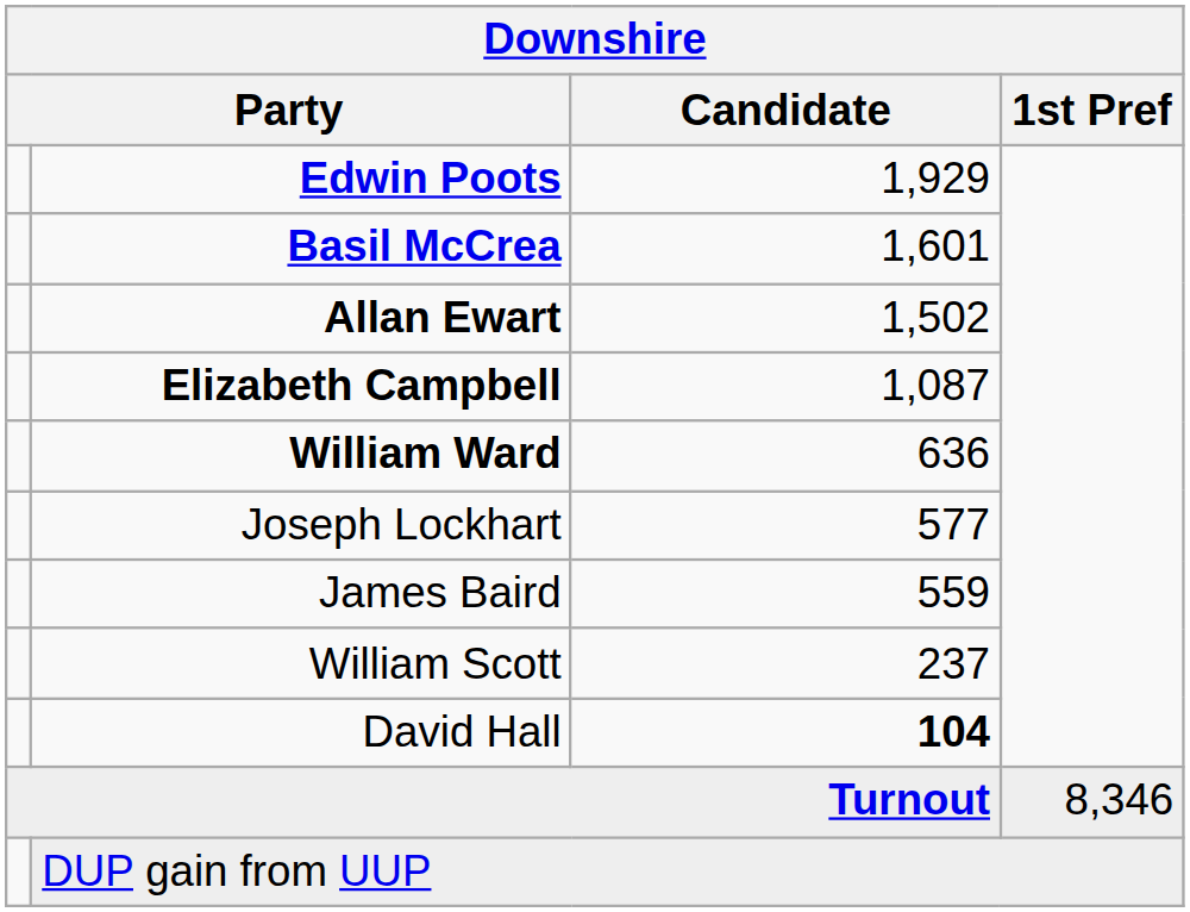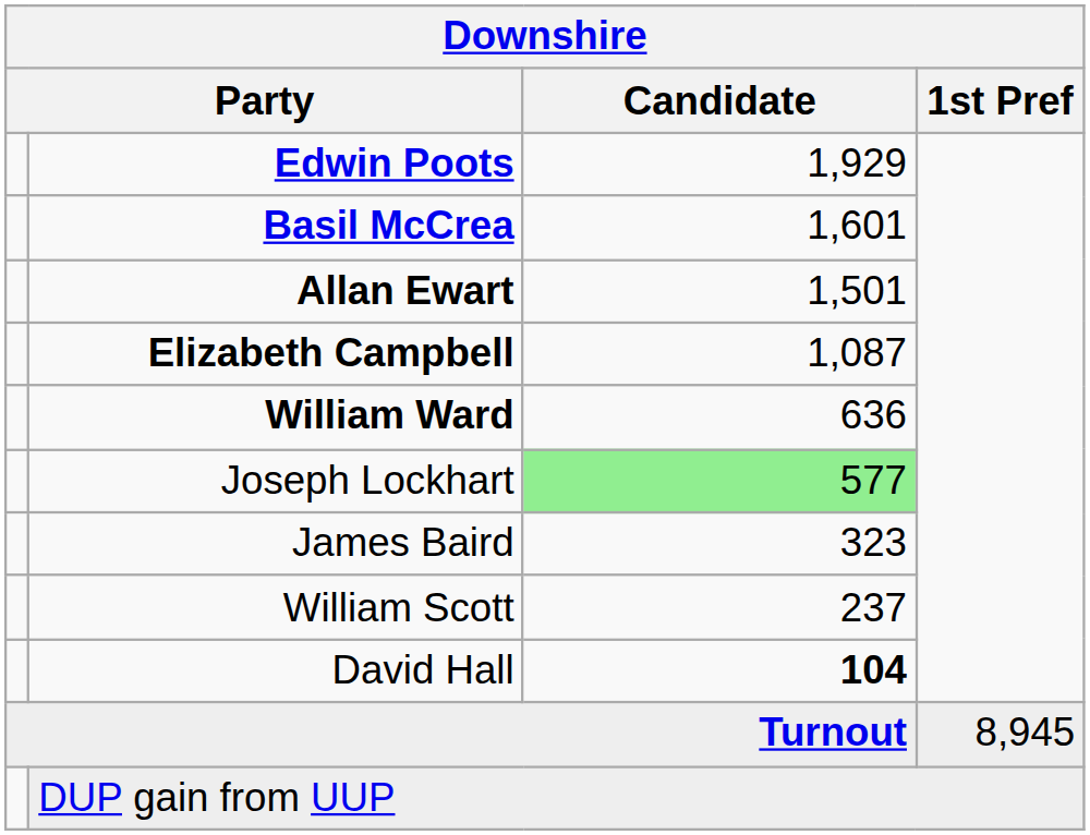 <table class="wikitable">
 <tr>
 <th colspan="4" align="center"><a href='#'>Downshire</a></th>
 </tr>
 <tr>
 <th colspan="2" align="center" width=200>Party</th>
 <th width=150>Candidate</th>
 <th width=60>1st Pref</th>
 </tr>
 <tr>
 <td></td>
 <td align="right"><strong><a href='#'>Edwin Poots</a></strong></td>
 <td align="right">1,929</td>
 </tr>
 <tr>
 <td></td>
 <td align="right"><strong><a href='#'>Basil McCrea</a></strong></td>
 <td align="right">1,601</td>
 </tr>
 <tr>
 <td></td>
 <td align="right"><strong>Allan Ewart</strong></td>
-<td align="right">1,502</td>
+<td align="right">1,501</td>
 </tr>
 <tr>
 <td></td>
 <td align="right"><strong>Elizabeth Campbell</strong></td>
 <td align="right">1,087</td>
 </tr>
 <tr>
 <td></td>
 <td align="right"><strong>William Ward</strong></td>
 <td align="right">636</td>
 </tr>
 <tr>
 <td></td>
 <td align="right">Joseph Lockhart</td>
-<td align="right">577</td>
+<td align="right" style="background: lightgreen;">577</td>
 </tr>
 <tr>
 <td></td>
 <td align="right">James Baird</td>
-<td align="right">559</td>
+<td align="right">323</td>
 </tr>
 <tr>
 <td></td>
 <td align="right">William Scott</td>
 <td align="right">237</td>
 </tr>
 <tr>
 <td></td>
 <td align="right">David Hall</td>
 <td align="right"><strong>104</strong></td>
 </tr>
 <tr bgcolor="EEEEEE">
 <td colspan=3 align="right"><strong><a href='#'>Turnout</a></strong></td>
-<td align="right">8,346</td>
+<td align="right">8,945</td>
 </tr>
 <tr>
 <td bgcolor=></td>
 <td colspan=3 bgcolor="EEEEEE"><a href='#'>DUP</a> gain from <a href='#'>UUP</a></td>
 </tr>
 </table>
